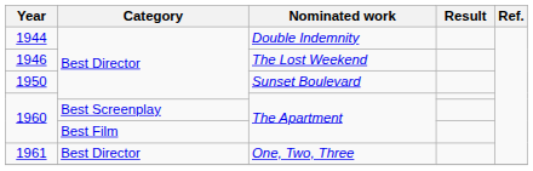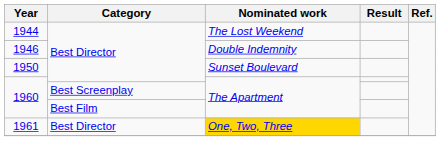 <table class=wikitable>
 <tr>
 <th scope="col" style="width:5em;">Year</th>
 <th scope="col" style="width:26em;">Category</th>
 <th scope="col" style="width:25em;">Nominated work</th>
 <th scope="col" style="width:5em;">Result</th>
 <th>Ref.</th>
 </tr>
 <tr>
 <td style="text-align:center;"><a href='#'>1944</a></td>
 <td rowspan=4><a href='#'>Best Director</a></td>
-<td><em><a href='#'>Double Indemnity</a></em></td>
+<td><em><a href='#'>The Lost Weekend</a></em></td>
 <td></td>
 <td rowspan=7> <br> <br></td>
 </tr>
 <tr>
 <td style="text-align:center;"><a href='#'>1946</a></td>
-<td><em><a href='#'>The Lost Weekend</a></em></td>
+<td><em><a href='#'>Double Indemnity</a></em></td>
 <td></td>
 </tr>
 <tr>
 <td style="text-align:center;"><a href='#'>1950</a></td>
 <td><em><a href='#'>Sunset Boulevard</a></em></td>
 <td></td>
 </tr>
 <tr>
 <td style="text-align:center;", rowspan=3><a href='#'>1960</a></td>
 <td rowspan=3><em><a href='#'>The Apartment</a></em></td>
 <td></td>
 </tr>
 <tr>
 <td><a href='#'>Best Screenplay</a></td>
 <td></td>
 </tr>
 <tr>
 <td><a href='#'>Best Film</a></td>
 <td></td>
 </tr>
 <tr>
 <td style="text-align:center;"><a href='#'>1961</a></td>
 <td><a href='#'>Best Director</a></td>
-<td><em><a href='#'>One, Two, Three</a></em></td>
+<td style="background: gold;"><em><a href='#'>One, Two, Three</a></em></td>
 <td></td>
 </tr>
 <tr>
 </tr>
 </table>
